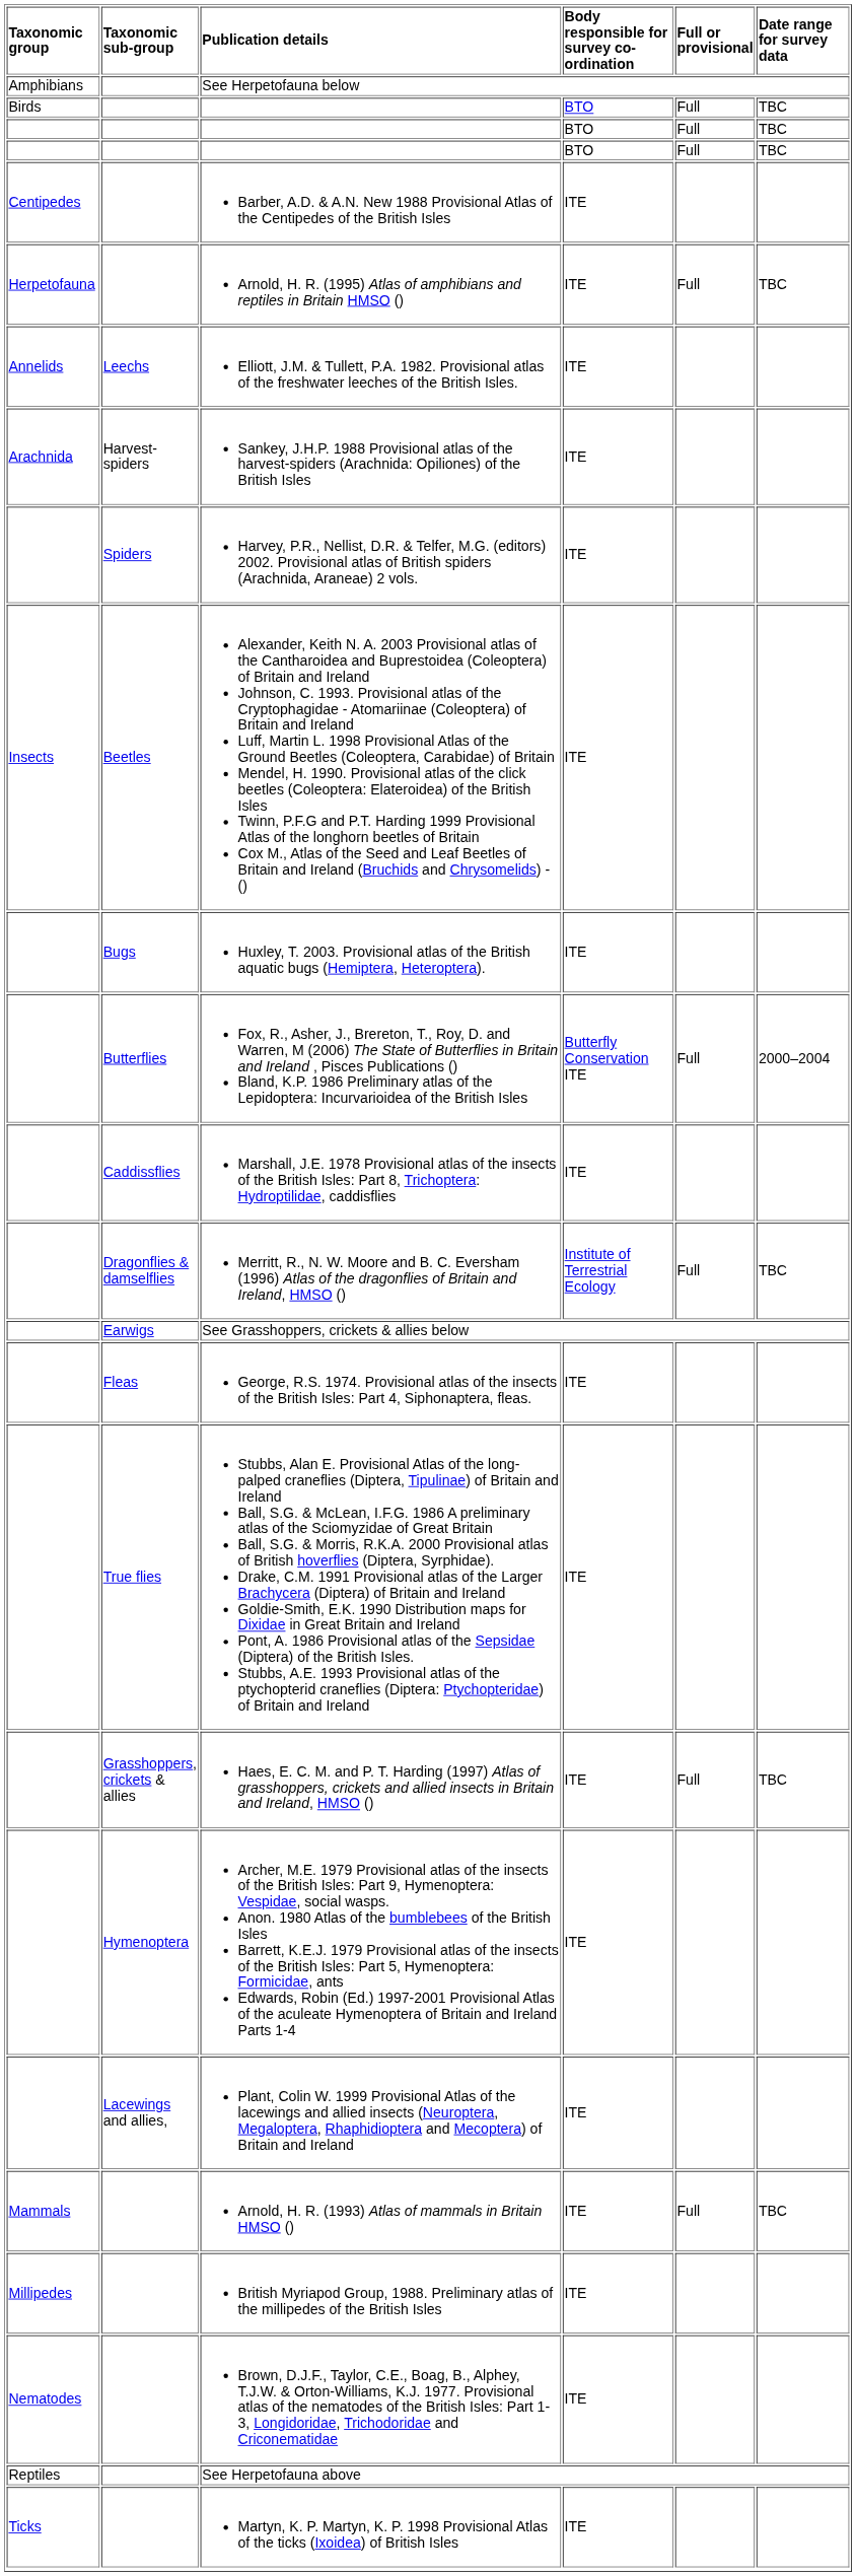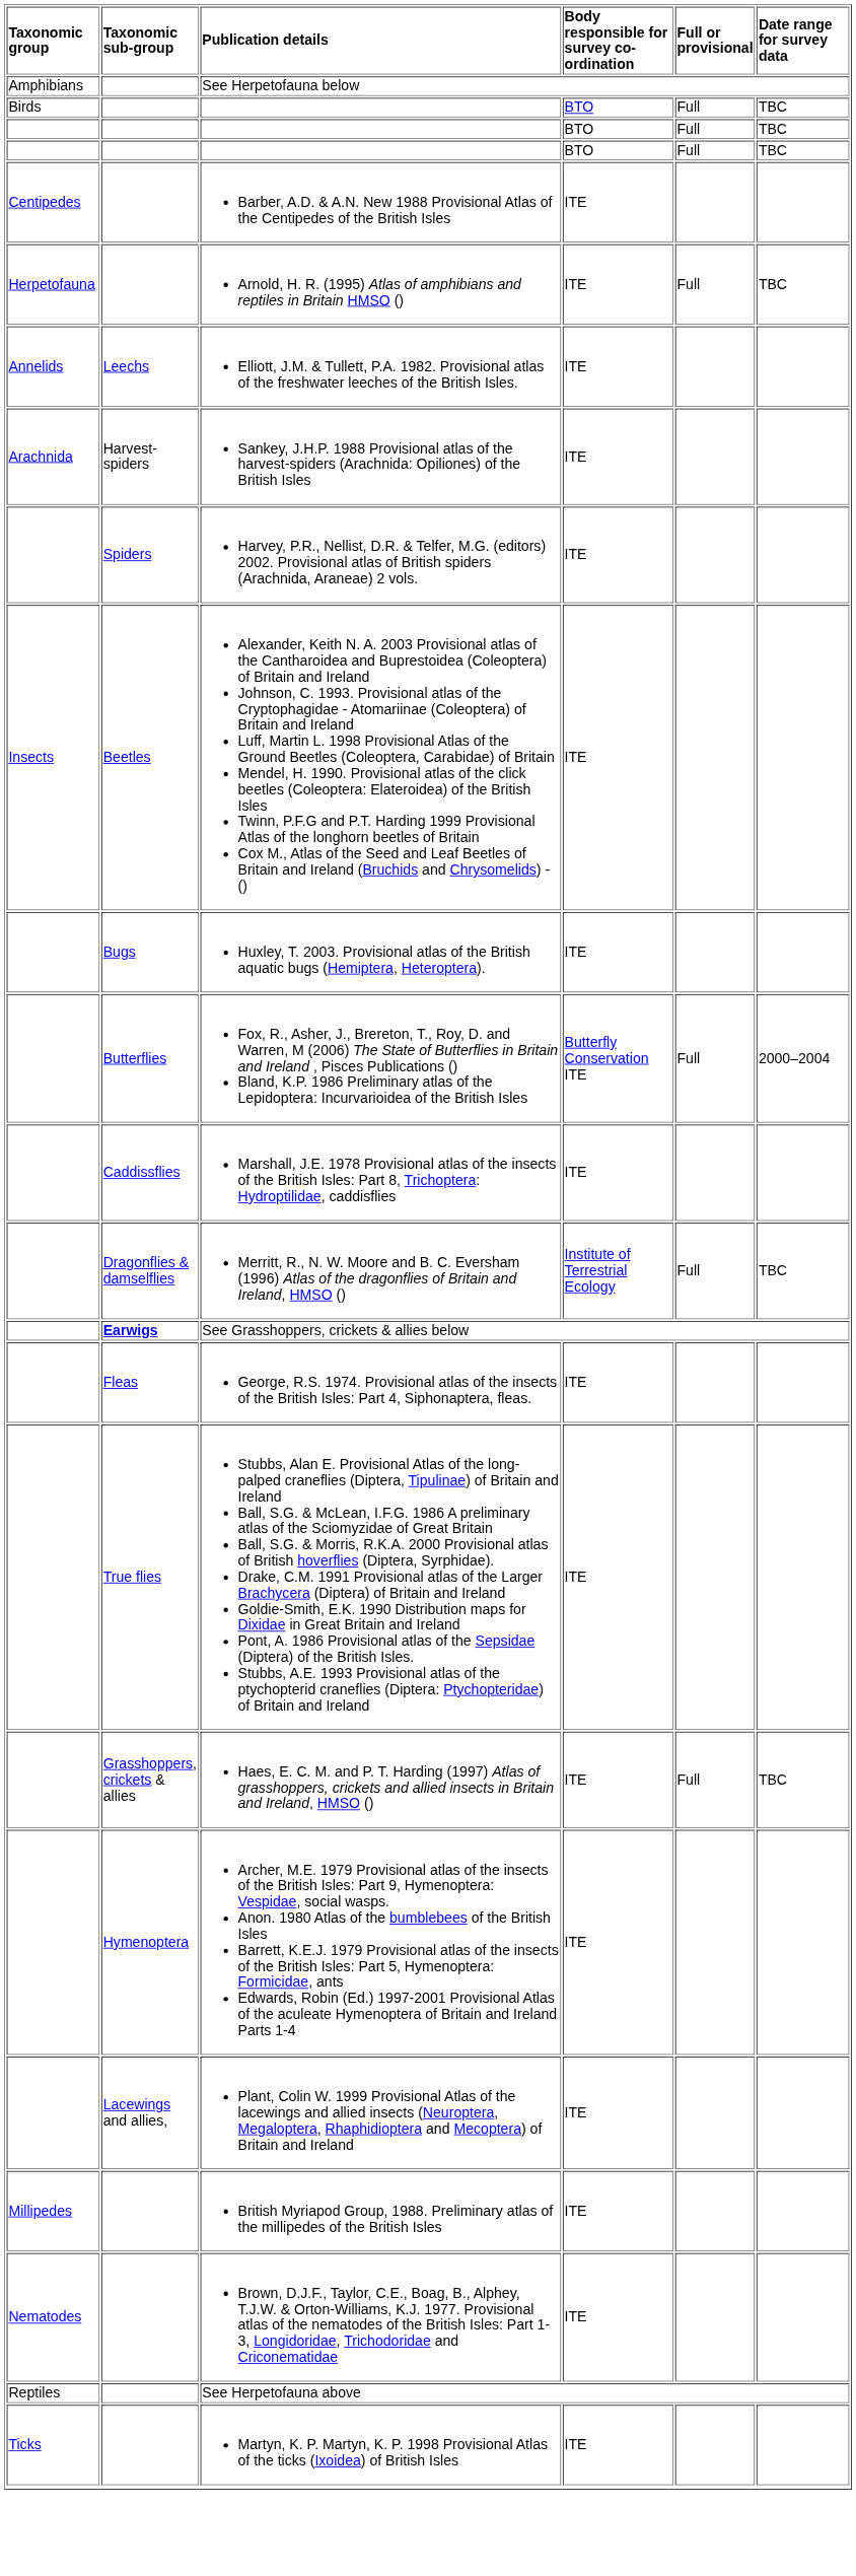 <table border="1">
 <tr>
 <td style="width:100px"><strong>Taxonomic group</strong></td>
 <td style="width:100px"><strong>Taxonomic sub-group</strong></td>
 <td style="width:400px"><strong>Publication details</strong></td>
 <td style="width:120px"><strong>Body responsible for survey co-ordination</strong></td>
 <td style="width:80px"><strong>Full or provisional</strong></td>
 <td style="width:100px"><strong>Date range for survey data</strong></td>
 </tr>
 <tr>
 <td>Amphibians</td>
 <td></td>
 <td colspan="4">See Herpetofauna below</td>
 </tr>
 <tr>
 <td>Birds</td>
 <td></td>
 <td></td>
 <td><a href='#'>BTO</a></td>
 <td>Full</td>
 <td>TBC</td>
 </tr>
 <tr>
 <td></td>
 <td></td>
 <td></td>
 <td>BTO</td>
 <td>Full</td>
 <td>TBC</td>
 </tr>
 <tr>
 <td></td>
 <td></td>
 <td></td>
 <td>BTO</td>
 <td>Full</td>
 <td>TBC</td>
 </tr>
 <tr>
 <td><a href='#'>Centipedes</a></td>
 <td></td>
 <td><br><ul><li>Barber, A.D. & A.N. New 1988 Provisional Atlas of the Centipedes of the British Isles</li></ul></td>
 <td>ITE</td>
 <td></td>
 <td></td>
 </tr>
 <tr>
 <td><a href='#'>Herpetofauna</a></td>
 <td></td>
 <td><br><ul><li>Arnold, H. R. (1995) <em>Atlas of amphibians and reptiles in Britain</em> <a href='#'>HMSO</a> ()</li></ul></td>
 <td>ITE</td>
 <td>Full</td>
 <td>TBC</td>
 </tr>
 <tr>
 <td><a href='#'>Annelids</a></td>
 <td><a href='#'>Leechs</a></td>
 <td><br><ul><li>Elliott, J.M. & Tullett, P.A. 1982. Provisional atlas of the freshwater leeches of the British Isles.</li></ul></td>
 <td>ITE</td>
 <td></td>
 <td></td>
 </tr>
 <tr>
 <td><a href='#'>Arachnida</a></td>
 <td>Harvest-spiders</td>
 <td><br><ul><li>Sankey, J.H.P. 1988 Provisional atlas of the harvest-spiders (Arachnida: Opiliones) of the British Isles</li></ul></td>
 <td>ITE</td>
 <td></td>
 <td></td>
 </tr>
 <tr>
 <td></td>
 <td><a href='#'>Spiders</a></td>
 <td><br><ul><li>Harvey, P.R., Nellist, D.R. & Telfer, M.G. (editors) 2002. Provisional atlas of British spiders (Arachnida, Araneae) 2 vols.</li></ul></td>
 <td>ITE</td>
 <td></td>
 <td></td>
 </tr>
 <tr>
 <td><a href='#'>Insects</a></td>
 <td><a href='#'>Beetles</a></td>
 <td><br><ul><li>Alexander, Keith N. A. 2003 Provisional atlas of the Cantharoidea and Buprestoidea (Coleoptera) of Britain and Ireland</li><li>Johnson, C. 1993. Provisional atlas of the Cryptophagidae - Atomariinae (Coleoptera) of Britain and Ireland</li><li>Luff, Martin L. 1998 Provisional Atlas of the Ground Beetles (Coleoptera, Carabidae) of Britain</li><li>Mendel, H. 1990. Provisional atlas of the click beetles (Coleoptera: Elateroidea) of the British Isles</li><li>Twinn, P.F.G and P.T. Harding 1999 Provisional Atlas of the longhorn beetles of Britain</li><li>Cox M., Atlas of the Seed and Leaf Beetles of Britain and Ireland (<a href='#'>Bruchids</a>  and <a href='#'>Chrysomelids</a>) - ()</li></ul></td>
 <td>ITE</td>
 <td></td>
 <td></td>
 </tr>
 <tr>
 <td></td>
 <td><a href='#'>Bugs</a></td>
 <td><br><ul><li>Huxley, T. 2003. Provisional atlas of the British aquatic bugs (<a href='#'>Hemiptera</a>, <a href='#'>Heteroptera</a>).</li></ul></td>
 <td>ITE</td>
 <td></td>
 <td></td>
 </tr>
 <tr>
 <td></td>
 <td><a href='#'>Butterflies</a></td>
 <td><br><ul><li>Fox, R., Asher, J., Brereton, T., Roy, D. and Warren, M (2006) <em>The State of Butterflies in Britain and Ireland </em>, Pisces Publications ()</li><li>Bland, K.P. 1986 Preliminary atlas of the Lepidoptera: Incurvarioidea of the British Isles</li></ul></td>
 <td><a href='#'>Butterfly Conservation</a><br>ITE</td>
 <td>Full</td>
 <td>2000–2004</td>
 </tr>
 <tr>
 <td></td>
 <td><a href='#'>Caddissflies</a></td>
 <td><br><ul><li>Marshall, J.E. 1978 Provisional atlas of the insects of the British Isles: Part 8, <a href='#'>Trichoptera</a>: <a href='#'>Hydroptilidae</a>, caddisflies</li></ul></td>
 <td>ITE</td>
 <td></td>
 <td></td>
 </tr>
 <tr>
 <td></td>
 <td><a href='#'>Dragonflies & damselflies</a></td>
 <td><br><ul><li>Merritt, R., N. W. Moore and B. C. Eversham (1996) <em>Atlas of the dragonflies of Britain and Ireland</em>, <a href='#'>HMSO</a> ()</li></ul></td>
 <td><a href='#'>Institute of Terrestrial Ecology</a></td>
 <td>Full</td>
 <td>TBC</td>
 </tr>
 <tr>
 <td></td>
-<td><a href='#'>Earwigs</a></td>
+<td><strong><a href='#'>Earwigs</a></strong></td>
 <td colspan="4">See Grasshoppers, crickets & allies below</td>
 </tr>
 <tr>
 <td></td>
 <td><a href='#'>Fleas</a></td>
 <td><br><ul><li>George, R.S. 1974. Provisional atlas of the insects of the British Isles: Part 4, Siphonaptera, fleas.</li></ul></td>
 <td>ITE</td>
 <td></td>
 <td></td>
 </tr>
 <tr>
 <td></td>
 <td><a href='#'>True flies</a></td>
 <td><br><ul><li>Stubbs, Alan E. Provisional Atlas of the long-palped craneflies (Diptera, <a href='#'>Tipulinae</a>) of Britain and Ireland</li><li>Ball, S.G. & McLean, I.F.G. 1986 A preliminary atlas of the Sciomyzidae of Great Britain</li><li>Ball, S.G. & Morris, R.K.A. 2000 Provisional atlas of British <a href='#'>hoverflies</a> (Diptera, Syrphidae).</li><li>Drake, C.M. 1991 Provisional atlas of the Larger <a href='#'>Brachycera</a> (Diptera) of Britain and Ireland</li><li>Goldie-Smith, E.K. 1990 Distribution maps for <a href='#'>Dixidae</a> in Great Britain and Ireland</li><li>Pont, A. 1986 Provisional atlas of the <a href='#'>Sepsidae</a> (Diptera) of the British Isles.</li><li>Stubbs, A.E. 1993 Provisional atlas of the ptychopterid craneflies (Diptera: <a href='#'>Ptychopteridae</a>) of Britain and Ireland</li></ul></td>
 <td>ITE</td>
 <td></td>
 <td></td>
 </tr>
 <tr>
 <td></td>
 <td><a href='#'>Grasshoppers</a>, <a href='#'>crickets</a> & allies</td>
 <td><br><ul><li>Haes, E. C. M. and P. T. Harding (1997) <em>Atlas of grasshoppers, crickets and allied insects in Britain and Ireland</em>, <a href='#'>HMSO</a> ()</li></ul></td>
 <td>ITE</td>
 <td>Full</td>
 <td>TBC</td>
 </tr>
 <tr>
 <td></td>
 <td><a href='#'>Hymenoptera</a></td>
 <td><br><ul><li>Archer, M.E. 1979 Provisional atlas of the insects of the British Isles: Part 9, Hymenoptera: <a href='#'>Vespidae</a>, social wasps.</li><li>Anon. 1980 Atlas of the <a href='#'>bumblebees</a> of the British Isles</li><li>Barrett, K.E.J. 1979 Provisional atlas of the insects of the British Isles: Part 5, Hymenoptera: <a href='#'>Formicidae</a>, ants</li><li>Edwards, Robin (Ed.) 1997-2001 Provisional Atlas of the aculeate Hymenoptera of Britain and Ireland Parts 1-4</li></ul></td>
 <td>ITE</td>
 <td></td>
 <td></td>
 </tr>
 <tr>
 <td></td>
 <td><a href='#'>Lacewings</a> and allies,</td>
 <td><br><ul><li>Plant, Colin W. 1999 Provisional Atlas of the lacewings and allied insects (<a href='#'>Neuroptera</a>, <a href='#'>Megaloptera</a>, <a href='#'>Rhaphidioptera</a> and <a href='#'>Mecoptera</a>) of Britain and Ireland</li></ul></td>
 <td>ITE</td>
 <td></td>
 <td></td>
 </tr>
 <tr>
-<td><a href='#'>Mammals</a></td>
-<td></td>
-<td><br><ul><li>Arnold, H. R. (1993) <em>Atlas of mammals in Britain</em> <a href='#'>HMSO</a> ()</li></ul></td>
-<td>ITE</td>
-<td>Full</td>
-<td>TBC</td>
-</tr>
-<tr>
 <td><a href='#'>Millipedes</a></td>
 <td></td>
 <td><br><ul><li>British Myriapod Group, 1988. Preliminary atlas of the millipedes of the British Isles</li></ul></td>
 <td>ITE</td>
 <td></td>
 <td></td>
 </tr>
 <tr>
 <td><a href='#'>Nematodes</a></td>
 <td></td>
 <td><br><ul><li>Brown, D.J.F., Taylor, C.E., Boag, B., Alphey, T.J.W. & Orton-Williams, K.J. 1977. Provisional atlas of the nematodes of the British Isles: Part 1-3, <a href='#'>Longidoridae</a>, <a href='#'>Trichodoridae</a> and <a href='#'>Criconematidae</a></li></ul></td>
 <td>ITE</td>
 <td></td>
 <td></td>
 </tr>
 <tr>
 <td>Reptiles</td>
 <td></td>
 <td colspan="4">See Herpetofauna above</td>
 </tr>
 <tr>
 <td><a href='#'>Ticks</a></td>
 <td></td>
 <td><br><ul><li>Martyn, K. P. Martyn, K. P. 1998 Provisional Atlas of the ticks (<a href='#'>Ixoidea</a>) of British Isles</li></ul></td>
 <td>ITE</td>
 <td></td>
 <td></td>
 </tr>
 <tr>
 </tr>
 </table>
